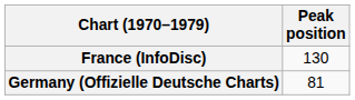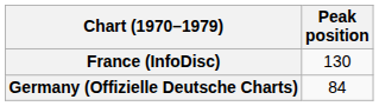 <table class="wikitable sortable plainrowheaders" style="text-align:center;">
 <tr>
 <th>Chart (1970–1979)</th>
 <th>Peak<br>position</th>
 </tr>
 <tr>
 <th scope="row">France (InfoDisc)</th>
 <td>130</td>
 </tr>
 <tr>
 <th scope="row">Germany (Offizielle Deutsche Charts)</th>
-<td>81</td>
+<td>84</td>
 </tr>
 </table>
